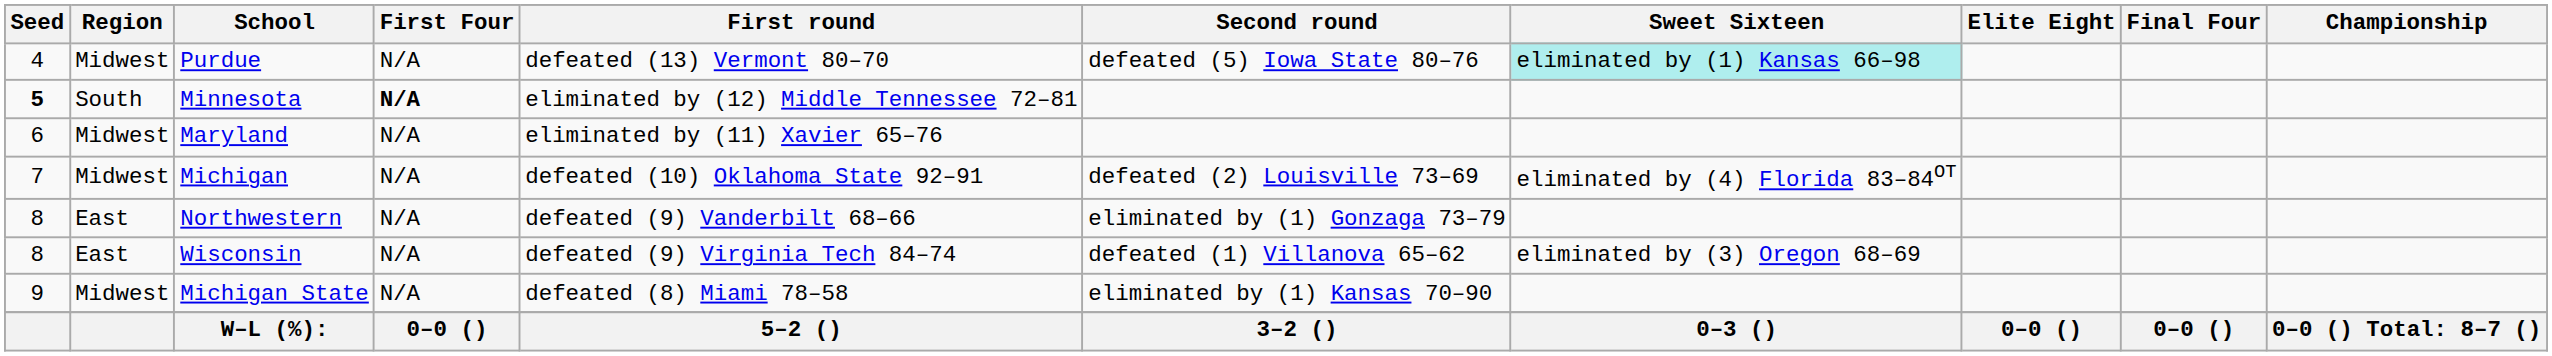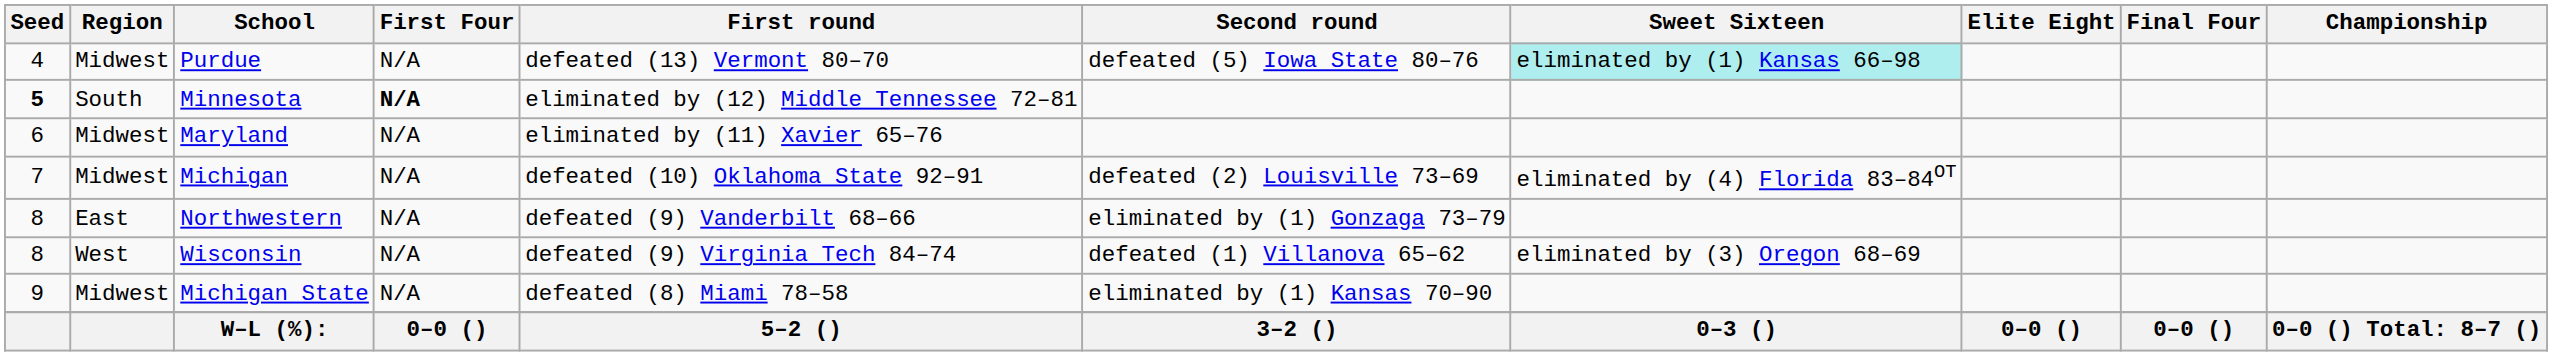 <table class="sortable wikitable" style="white-space:nowrap; font-size:90%">
 <tr>
 <th>Seed</th>
 <th>Region</th>
 <th>School</th>
 <th>First Four</th>
 <th>First round</th>
 <th>Second round</th>
 <th>Sweet Sixteen</th>
 <th>Elite Eight</th>
 <th>Final Four</th>
 <th>Championship</th>
 </tr>
 <tr>
 <td align=center>4</td>
 <td>Midwest</td>
 <td><a href='#'>Purdue</a></td>
 <td>N/A</td>
 <td>defeated (13) <a href='#'>Vermont</a> 80–70</td>
 <td>defeated (5) <a href='#'>Iowa State</a> 80–76</td>
 <td style="background: paleturquoise;">eliminated by (1) <a href='#'>Kansas</a> 66–98</td>
 <td></td>
 <td></td>
 <td></td>
 </tr>
 <tr>
 <td align=center><strong>5</strong></td>
 <td>South</td>
 <td><a href='#'>Minnesota</a></td>
 <td><strong>N/A</strong></td>
 <td>eliminated by (12) <a href='#'>Middle Tennessee</a> 72–81</td>
 <td></td>
 <td></td>
 <td></td>
 <td></td>
 <td></td>
 </tr>
 <tr>
 <td align=center>6</td>
 <td>Midwest</td>
 <td><a href='#'>Maryland</a></td>
 <td>N/A</td>
 <td>eliminated by (11) <a href='#'>Xavier</a> 65–76</td>
 <td></td>
 <td></td>
 <td></td>
 <td></td>
 <td></td>
 </tr>
 <tr>
 <td align=center>7</td>
 <td>Midwest</td>
 <td><a href='#'>Michigan</a></td>
 <td>N/A</td>
 <td>defeated (10) <a href='#'>Oklahoma State</a> 92–91</td>
 <td>defeated (2) <a href='#'>Louisville</a> 73–69</td>
 <td>eliminated by (4) <a href='#'>Florida</a> 83–84<sup>OT</sup></td>
 <td></td>
 <td></td>
 <td></td>
 </tr>
 <tr>
 <td align=center>8</td>
 <td>East</td>
 <td><a href='#'>Northwestern</a></td>
 <td>N/A</td>
 <td>defeated (9) <a href='#'>Vanderbilt</a> 68–66</td>
 <td>eliminated by (1) <a href='#'>Gonzaga</a> 73–79</td>
 <td></td>
 <td></td>
 <td></td>
 <td></td>
 </tr>
 <tr>
 <td align=center>8</td>
-<td>East</td>
+<td>West</td>
 <td><a href='#'>Wisconsin</a></td>
 <td>N/A</td>
 <td>defeated (9) <a href='#'>Virginia Tech</a> 84–74</td>
 <td>defeated (1) <a href='#'>Villanova</a> 65–62</td>
 <td>eliminated by (3) <a href='#'>Oregon</a> 68–69</td>
 <td></td>
 <td></td>
 <td></td>
 </tr>
 <tr>
 <td align=center>9</td>
 <td>Midwest</td>
 <td><a href='#'>Michigan State</a></td>
 <td>N/A</td>
 <td>defeated (8) <a href='#'>Miami</a> 78–58</td>
 <td>eliminated by (1) <a href='#'>Kansas</a> 70–90</td>
 <td></td>
 <td></td>
 <td></td>
 <td></td>
 </tr>
 <tr>
 </tr>
 <tr>
 <th></th>
 <th></th>
 <th>W–L (%):</th>
 <th>0–0 ()</th>
 <th>5–2 ()</th>
 <th>3–2 ()</th>
 <th>0–3 ()</th>
 <th>0–0 ()</th>
 <th>0–0 ()</th>
 <th>0–0 () Total: 8–7 ()</th>
 </tr>
 </table>
